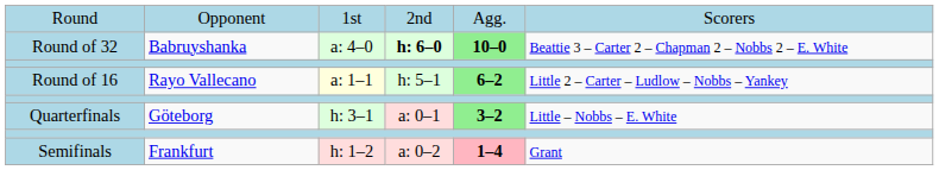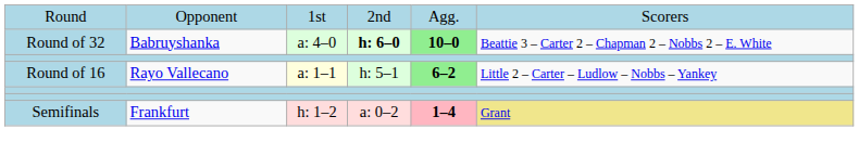 <table class="wikitable" style="text-align:center">
 <tr bgcolor=lightblue>
 <td width=150px>Round</td>
 <td width=200px>Opponent</td>
 <td width=80px>1st</td>
 <td width=80px>2nd</td>
 <td width=80px>Agg.</td>
 <td width=600px>Scorers</td>
 </tr>
 <tr>
 <td bgcolor=lightblue>Round of 32</td>
 <td align=left> <a href='#'>Babruyshanka</a></td>
 <td bgcolor="#ddffdd">a: 4–0</td>
 <td bgcolor="#ddffdd"><strong>h: 6–0</strong></td>
 <td bgcolor=lightgreen><strong>10–0</strong></td>
 <td align=left><small><a href='#'>Beattie</a> 3 – <a href='#'>Carter</a> 2 – <a href='#'>Chapman</a> 2 – <a href='#'>Nobbs</a> 2 – <a href='#'>E. White</a></small></td>
 </tr>
 <tr bgcolor=lightblue>
 <td colspan=6></td>
 </tr>
 <tr>
 <td bgcolor=lightblue>Round of 16</td>
 <td align=left> <a href='#'>Rayo Vallecano</a></td>
 <td bgcolor="#ffffdd">a: 1–1</td>
 <td bgcolor="#ddffdd">h: 5–1</td>
 <td bgcolor=lightgreen><strong>6–2</strong></td>
 <td align=left><small><a href='#'>Little</a> 2 – <a href='#'>Carter</a> – <a href='#'>Ludlow</a> – <a href='#'>Nobbs</a> – <a href='#'>Yankey</a></small></td>
 </tr>
 <tr bgcolor=lightblue>
 <td colspan=6></td>
 </tr>
-<tr>
-<td bgcolor=lightblue>Quarterfinals</td>
-<td align=left> <a href='#'>Göteborg</a></td>
-<td bgcolor="#ddffdd">h: 3–1</td>
-<td bgcolor="#ffdddd">a: 0–1</td>
-<td bgcolor=lightgreen><strong>3–2</strong></td>
-<td align=left><small><a href='#'>Little</a> – <a href='#'>Nobbs</a> – <a href='#'>E. White</a></small></td>
-</tr>
 <tr bgcolor=lightblue>
 <td colspan=6></td>
 </tr>
 <tr>
 <td bgcolor=lightblue>Semifinals</td>
 <td align=left> <a href='#'>Frankfurt</a></td>
 <td bgcolor="#ffdddd">h: 1–2</td>
 <td bgcolor="#ffdddd">a: 0–2</td>
 <td bgcolor=lightpink><strong>1–4</strong></td>
-<td align=left><small><a href='#'>Grant</a></small></td>
+<td align=left style="background: khaki;"><small><a href='#'>Grant</a></small></td>
 </tr>
 </table>
